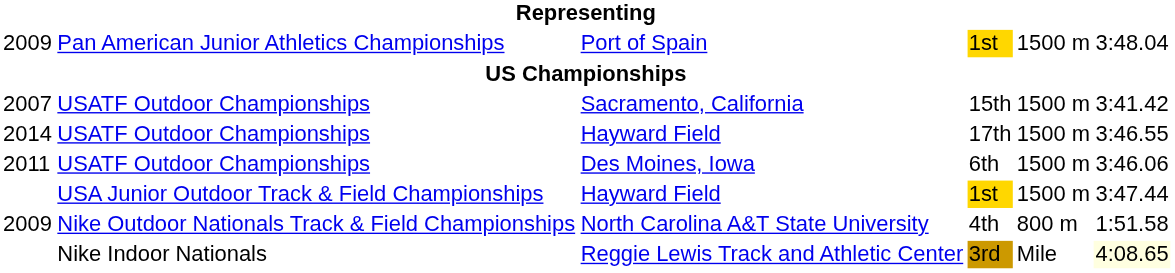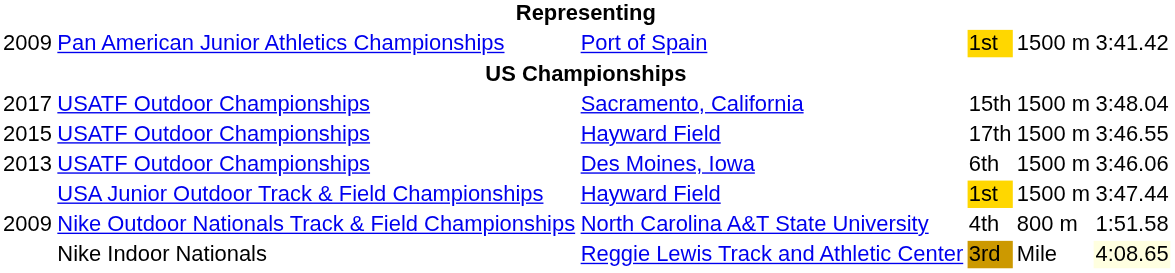 <table>
 <tr>
 <th colspan="7">Representing </th>
 </tr>
 <tr>
 <td>2009</td>
 <td><a href='#'>Pan American Junior Athletics Championships</a></td>
 <td><a href='#'>Port of Spain</a></td>
 <td bgcolor=gold>1st</td>
 <td>1500 m</td>
-<td>3:48.04</td>
+<td>3:41.42</td>
 </tr>
 <tr>
 <th colspan="7">US Championships</th>
 </tr>
 <tr>
-<td>2007</td>
+<td>2017</td>
 <td><a href='#'>USATF Outdoor Championships</a></td>
 <td><a href='#'>Sacramento, California</a></td>
 <td>15th</td>
 <td>1500 m</td>
-<td>3:41.42</td>
+<td>3:48.04</td>
 </tr>
 <tr>
-<td>2014</td>
+<td>2015</td>
 <td><a href='#'>USATF Outdoor Championships</a></td>
 <td><a href='#'>Hayward Field</a></td>
 <td>17th</td>
 <td>1500 m</td>
 <td>3:46.55</td>
 </tr>
 <tr>
-<td>2011</td>
+<td>2013</td>
 <td><a href='#'>USATF Outdoor Championships</a></td>
 <td><a href='#'>Des Moines, Iowa</a></td>
 <td>6th</td>
 <td>1500 m</td>
 <td>3:46.06</td>
 </tr>
 <tr>
 <td Rowspan=3>2009</td>
 <td><a href='#'>USA Junior Outdoor Track & Field Championships</a></td>
 <td><a href='#'>Hayward Field</a></td>
 <td bgcolor=gold>1st</td>
 <td>1500 m</td>
 <td>3:47.44</td>
 </tr>
 <tr>
 <td><a href='#'>Nike Outdoor Nationals Track & Field Championships</a></td>
 <td><a href='#'>North Carolina A&T State University</a></td>
 <td>4th</td>
 <td>800 m</td>
 <td>1:51.58</td>
 </tr>
 <tr>
 <td>Nike Indoor Nationals</td>
 <td><a href='#'>Reggie Lewis Track and Athletic Center</a></td>
 <td bgcolor=cc9900>3rd</td>
 <td>Mile</td>
 <td style="background: lightyellow;">4:08.65</td>
 </tr>
 </table>
